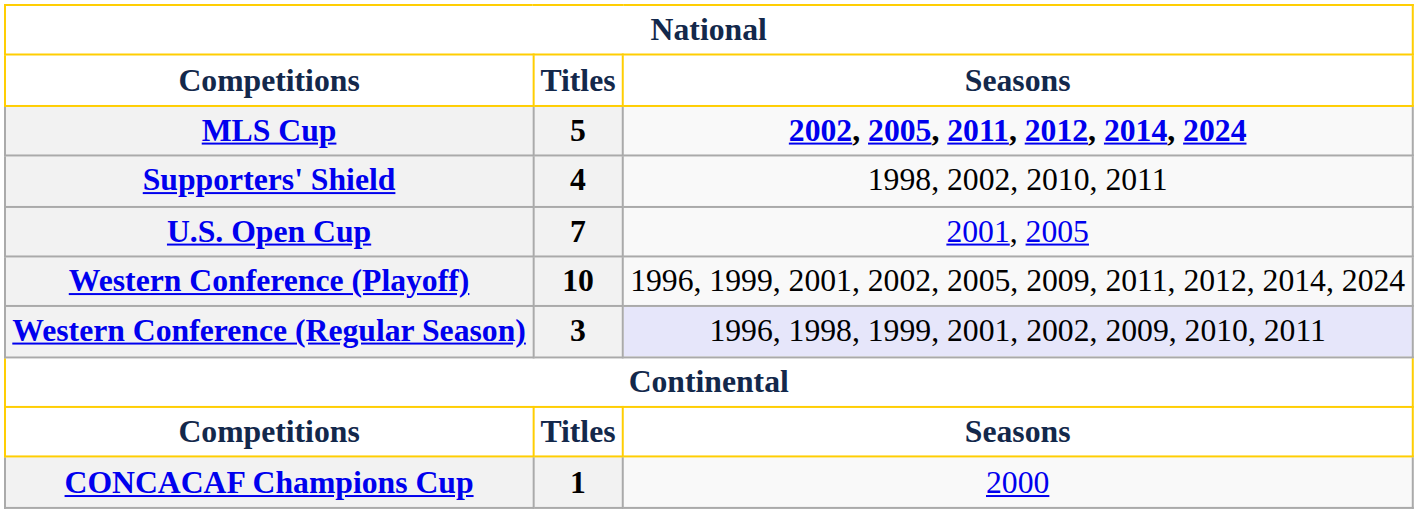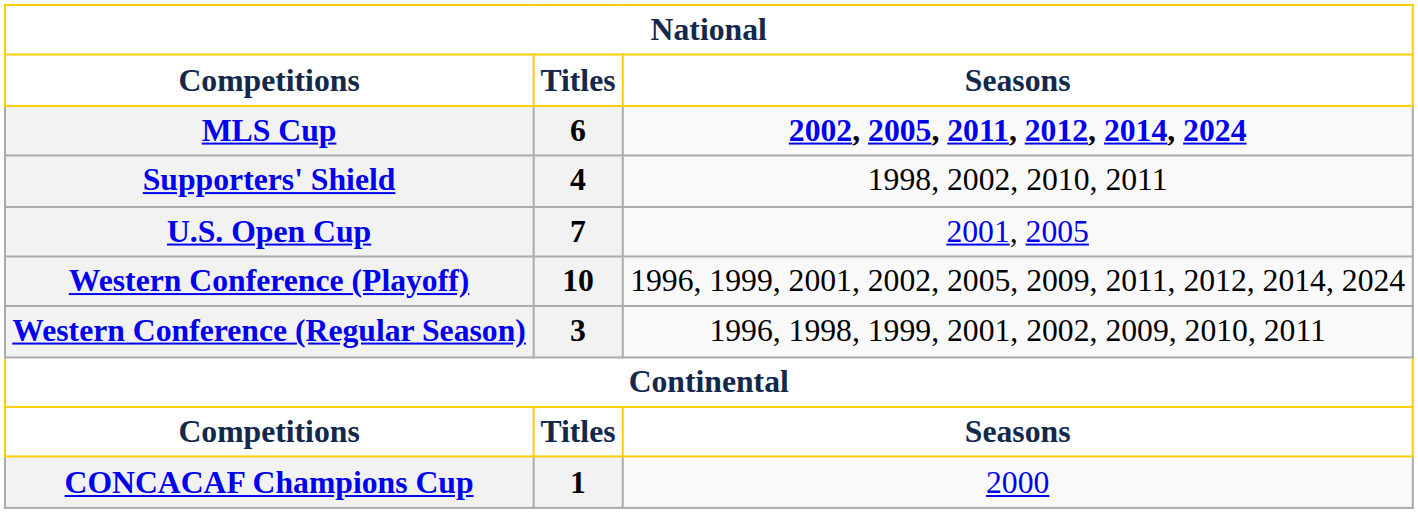 <table class="wikitable">
 <tr>
 <th style="background:#FFFFFF; color:#13284B; border:1px solid #FFCE02;" scope="col" colspan="3">National</th>
 </tr>
 <tr>
 <th style="background:#FFFFFF; color:#13284B; border:1px solid #FFCE02;" scope="col">Competitions</th>
 <th style="background:#FFFFFF; color:#13284B; border:1px solid #FFCE02;" scope="col">Titles</th>
 <th style="background:#FFFFFF; color:#13284B; border:1px solid #FFCE02;" scope="col">Seasons</th>
 </tr>
 <tr>
 <th style="text-align:center"><a href='#'>MLS Cup</a></th>
-<th>5</th>
+<th>6</th>
 <td style="text-align:center"><strong><a href='#'>2002</a>, <a href='#'>2005</a>, <a href='#'>2011</a>, <a href='#'>2012</a>, <a href='#'>2014</a>, <a href='#'>2024</a></strong></td>
 </tr>
 <tr>
 <th style="text-align:center"><a href='#'>Supporters' Shield</a></th>
 <th>4</th>
 <td style="text-align:center">1998, 2002, 2010, 2011</td>
 </tr>
 <tr>
 <th style="text-align:center"><a href='#'>U.S. Open Cup</a></th>
 <th>7</th>
 <td style="text-align:center"><a href='#'>2001</a>, <a href='#'>2005</a></td>
 </tr>
 <tr>
 <th style="text-align:center"><a href='#'>Western Conference (Playoff)</a></th>
 <th>10</th>
 <td style="text-align:center">1996, 1999, 2001, 2002, 2005, 2009, 2011, 2012, 2014, 2024</td>
 </tr>
 <tr>
 <th style="text-align:center"><a href='#'>Western Conference (Regular Season)</a></th>
 <th>3</th>
-<td style="background: lavender; text-align:center">1996, 1998, 1999, 2001, 2002, 2009, 2010, 2011</td>
+<td style="text-align:center">1996, 1998, 1999, 2001, 2002, 2009, 2010, 2011</td>
 </tr>
 <tr>
 <th style="background:#FFFFFF; color:#13284B; border:1px solid #FFCE02;" scope="col" colspan="3">Continental</th>
 </tr>
 <tr>
 <th style="background:#FFFFFF; color:#13284B; border:1px solid #FFCE02;" scope="col">Competitions</th>
 <th style="background:#FFFFFF; color:#13284B; border:1px solid #FFCE02;" scope="col">Titles</th>
 <th style="background:#FFFFFF; color:#13284B; border:1px solid #FFCE02;" scope="col">Seasons</th>
 </tr>
 <tr>
 <th style="text-align:center"><a href='#'>CONCACAF Champions Cup</a></th>
 <th>1</th>
 <td style="text-align:center"><a href='#'>2000</a></td>
 </tr>
 </table>
